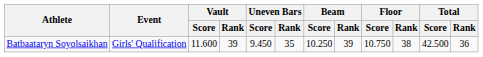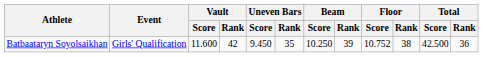 <table class="wikitable" border="1" style="font-size:90%">
 <tr>
 <th rowspan=2>Athlete</th>
 <th rowspan=2>Event</th>
 <th colspan=2>Vault</th>
 <th colspan=2>Uneven Bars</th>
 <th colspan=2>Beam</th>
 <th colspan=2>Floor</th>
 <th colspan=2>Total</th>
 </tr>
 <tr>
 <th>Score</th>
 <th>Rank</th>
 <th>Score</th>
 <th>Rank</th>
 <th>Score</th>
 <th>Rank</th>
 <th>Score</th>
 <th>Rank</th>
 <th>Score</th>
 <th>Rank</th>
 </tr>
 <tr>
 <td rowspan=1><a href='#'>Batbaataryn Soyolsaikhan</a></td>
 <td><a href='#'>Girls' Qualification</a></td>
 <td align=center>11.600</td>
-<td align=center>39</td>
+<td align=center>42</td>
 <td align=center>9.450</td>
 <td align=center>35</td>
 <td align=center>10.250</td>
 <td align=center>39</td>
-<td align=center>10.750</td>
+<td align=center>10.752</td>
 <td align=center>38</td>
 <td align=center>42.500</td>
 <td align=center>36</td>
 </tr>
 </table>
